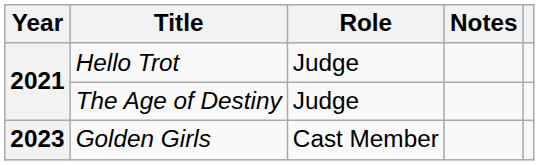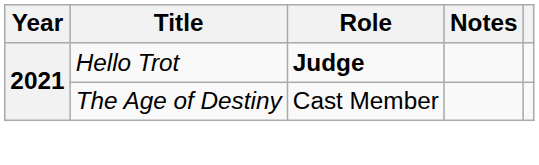 <table class="wikitable sortable plainrowheaders">
 <tr>
 <th scope="col">Year</th>
 <th scope="col">Title</th>
 <th scope="col">Role</th>
 <th scope="col">Notes</th>
 <th scope="col" class="unsortable"></th>
 </tr>
 <tr>
 <th scope="row" rowspan=2>2021</th>
 <td><em>Hello Trot</em></td>
-<td>Judge</td>
+<td><strong>Judge</strong></td>
 <td></td>
 <td style="text-align:center"></td>
 </tr>
 <tr>
 <td><em>The Age of Destiny</em></td>
-<td>Judge</td>
-<td></td>
-<td style="text-align:center"></td>
-</tr>
-<tr>
-<th scope="row">2023</th>
-<td><em>Golden Girls</em></td>
 <td>Cast Member</td>
 <td></td>
 <td style="text-align:center"></td>
 </tr>
 </table>
